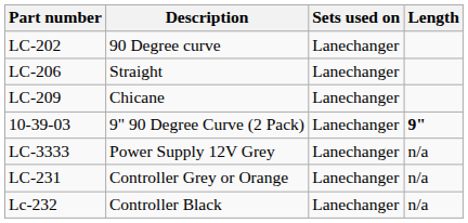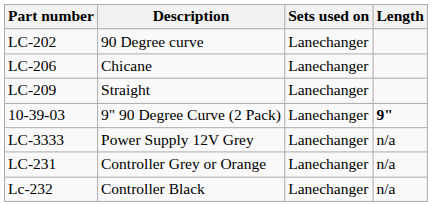 <table class="wikitable">
 <tr>
 <th>Part number</th>
 <th>Description</th>
 <th>Sets used on</th>
 <th>Length</th>
 </tr>
 <tr>
 <td>LC-202</td>
 <td>90 Degree curve</td>
 <td>Lanechanger</td>
 <td></td>
 </tr>
 <tr>
 <td>LC-206</td>
-<td>Straight</td>
+<td>Chicane</td>
 <td>Lanechanger</td>
 <td></td>
 </tr>
 <tr>
 <td>LC-209</td>
-<td>Chicane</td>
+<td>Straight</td>
 <td>Lanechanger</td>
 <td></td>
 </tr>
 <tr>
 <td>10-39-03</td>
 <td>9" 90 Degree Curve (2 Pack)</td>
 <td>Lanechanger</td>
 <td><strong>9"</strong></td>
 </tr>
 <tr>
 <td>LC-3333</td>
 <td>Power Supply 12V Grey</td>
 <td>Lanechanger</td>
 <td>n/a</td>
 </tr>
 <tr>
 <td>LC-231</td>
 <td>Controller Grey or Orange</td>
 <td>Lanechanger</td>
 <td>n/a</td>
 </tr>
 <tr>
 <td>Lc-232</td>
 <td>Controller Black</td>
 <td>Lanechanger</td>
 <td>n/a</td>
 </tr>
 </table>
